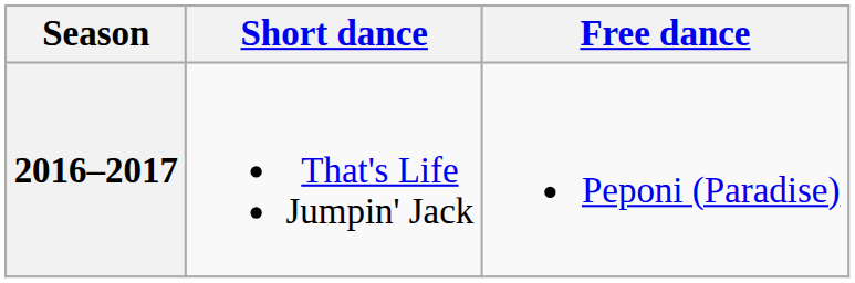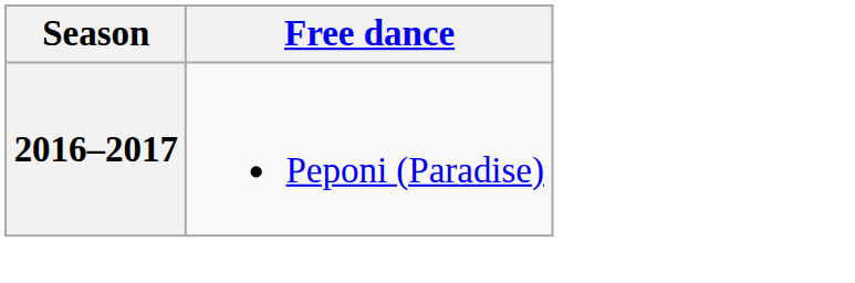 <table class=wikitable style=text-align:center>
 <tr>
 <th>Season</th>
-<th><a href='#'>Short dance</a></th>
 <th><a href='#'>Free dance</a></th>
 </tr>
 <tr>
 <th>2016–2017 <br></th>
-<td><br><ul><li> <a href='#'>That's Life</a><br></li><li> Jumpin' Jack<br></li></ul></td>
 <td><br><ul><li><a href='#'>Peponi (Paradise)</a><br></li></ul></td>
 </tr>
 </table>
